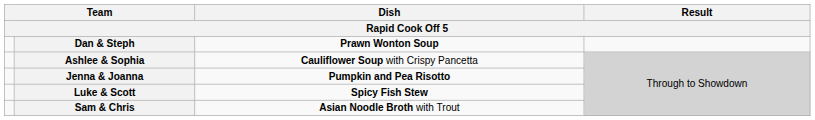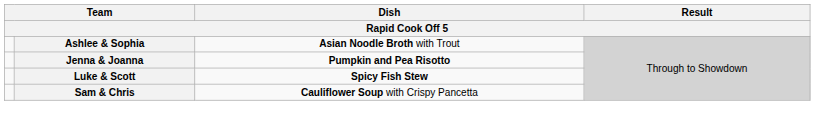 <table class="wikitable plainrowheaders" style="margin:1em auto; text-align:center; font-size:90%; width:80em;">
 <tr>
 <th colspan="2">Team</th>
 <th>Dish</th>
 <th>Result</th>
 </tr>
 <tr>
 <th colspan="4" >Rapid Cook Off 5</th>
 </tr>
 <tr>
 <td></td>
-<th>Dan & Steph</th>
-<td><strong>Prawn Wonton Soup</strong></td>
-<td></td>
-</tr>
-<tr>
-<td></td>
 <th>Ashlee & Sophia</th>
-<td><strong>Cauliflower Soup</strong> with Crispy Pancetta</td>
+<td><strong>Asian Noodle Broth</strong> with Trout</td>
 <td rowspan="4" bgcolor=lightgray>Through to Showdown</td>
 </tr>
 <tr>
 <td></td>
 <th>Jenna & Joanna</th>
 <td><strong>Pumpkin and Pea Risotto</strong></td>
 </tr>
 <tr>
 <td></td>
 <th>Luke & Scott</th>
 <td><strong>Spicy Fish Stew</strong></td>
 </tr>
 <tr>
 <td></td>
 <th>Sam & Chris</th>
-<td><strong>Asian Noodle Broth</strong> with Trout</td>
+<td><strong>Cauliflower Soup</strong> with Crispy Pancetta</td>
 </tr>
 </table>
